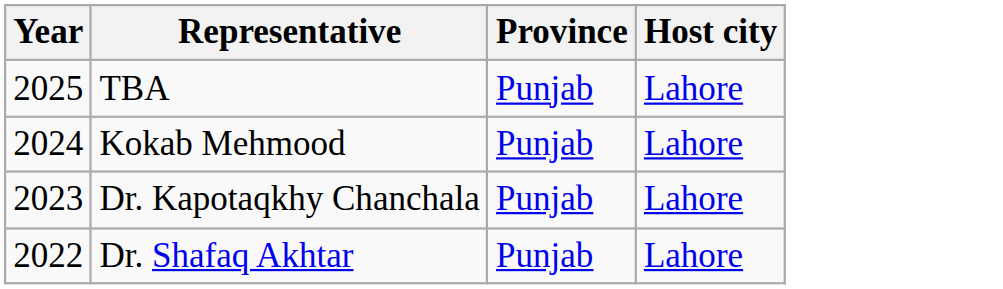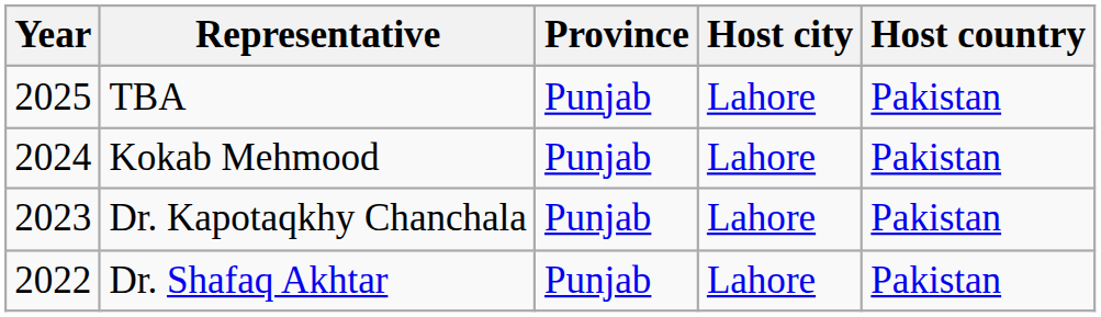 <table class="wikitable">
 <tr>
 <th>Year</th>
 <th>Representative</th>
 <th>Province</th>
 <th>Host city</th>
+<th>Host country</th>
 </tr>
 <tr>
 <td>2025</td>
 <td>TBA</td>
 <td><a href='#'>Punjab</a></td>
 <td><a href='#'>Lahore</a></td>
+<td><a href='#'>Pakistan</a></td>
 </tr>
 <tr>
 <td>2024</td>
 <td>Kokab Mehmood</td>
 <td><a href='#'>Punjab</a></td>
 <td><a href='#'>Lahore</a></td>
+<td><a href='#'>Pakistan</a></td>
 </tr>
 <tr>
 <td>2023</td>
 <td>Dr. Kapotaqkhy Chanchala</td>
 <td><a href='#'>Punjab</a></td>
 <td><a href='#'>Lahore</a></td>
+<td><a href='#'>Pakistan</a></td>
 </tr>
 <tr>
 <td>2022</td>
 <td>Dr. <a href='#'>Shafaq Akhtar</a></td>
 <td><a href='#'>Punjab</a></td>
 <td><a href='#'>Lahore</a></td>
+<td><a href='#'>Pakistan</a></td>
 </tr>
 </table>
